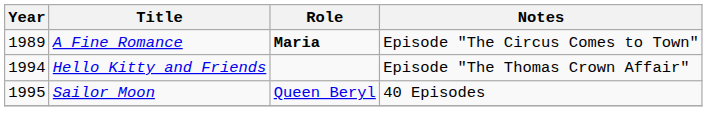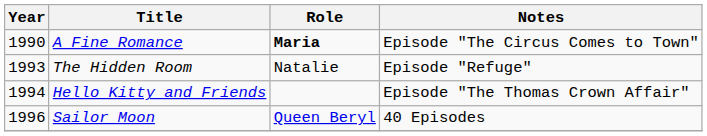 <table class="wikitable sortable">
 <tr>
 <th>Year</th>
 <th>Title</th>
 <th>Role</th>
 <th class="unsortable">Notes</th>
 </tr>
 <tr>
-<td>1989</td>
+<td>1990</td>
 <td><em><a href='#'>A Fine Romance</a></em></td>
 <td><strong>Maria</strong></td>
 <td>Episode "The Circus Comes to Town"</td>
+</tr>
+<tr>
+<td>1993</td>
+<td><em>The Hidden Room</em></td>
+<td>Natalie</td>
+<td>Episode "Refuge"</td>
 </tr>
 <tr>
 <td>1994</td>
 <td><em><a href='#'>Hello Kitty and Friends</a></em></td>
 <td></td>
 <td>Episode "The Thomas Crown Affair"</td>
 </tr>
 <tr>
-<td>1995</td>
+<td>1996</td>
 <td><em><a href='#'>Sailor Moon</a></em></td>
 <td><a href='#'>Queen Beryl</a></td>
 <td>40 Episodes</td>
 </tr>
 <tr>
 </tr>
 </table>
